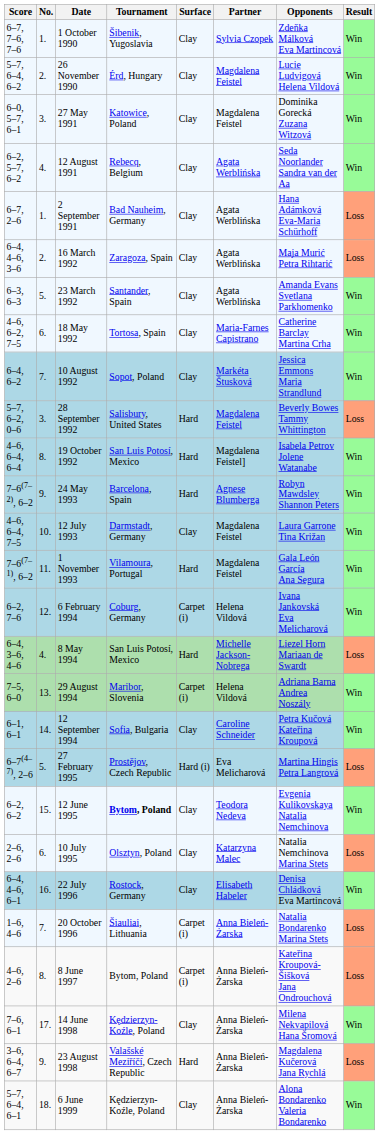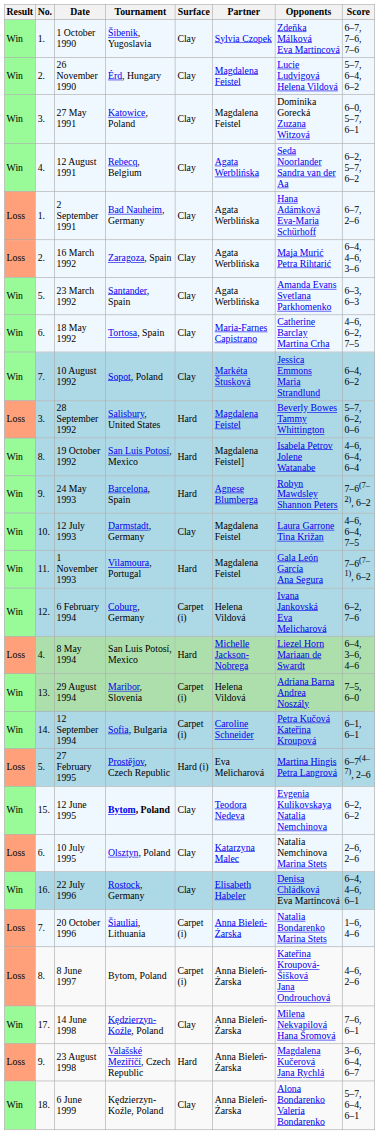 <table class="sortable wikitable">
 <tr>
-<th class=unsortable>Score</th>
+<th>Result</th>
 <th>No.</th>
 <th>Date</th>
 <th>Tournament</th>
 <th>Surface</th>
 <th>Partner</th>
 <th>Opponents</th>
-<th>Result</th>
+<th class=unsortable>Score</th>
 </tr>
 <tr style="background:#f0f8ff;">
-<td>6–7, 7–6, 7–6</td>
+<td style="background:#98fb98;">Win</td>
 <td>1.</td>
 <td>1 October 1990</td>
 <td><a href='#'>Šibenik</a>, Yugoslavia</td>
 <td>Clay</td>
 <td> <a href='#'>Sylvia Czopek</a></td>
 <td> <a href='#'>Zdeňka Málková</a> <br>  <a href='#'>Eva Martincová</a></td>
-<td style="background:#98fb98;">Win</td>
+<td>6–7, 7–6, 7–6</td>
 </tr>
 <tr style="background:#f0f8ff;">
-<td>5–7, 6–4, 6–2</td>
+<td style="background:#98fb98;">Win</td>
 <td>2.</td>
 <td>26 November 1990</td>
 <td><a href='#'>Érd</a>, Hungary</td>
 <td>Clay</td>
 <td> <a href='#'>Magdalena Feistel</a></td>
 <td> <a href='#'>Lucie Ludvigová</a> <br>  <a href='#'>Helena Vildová</a></td>
-<td style="background:#98fb98;">Win</td>
+<td>5–7, 6–4, 6–2</td>
 </tr>
 <tr style="background:#f0f8ff;">
-<td>6–0, 5–7, 6–1</td>
+<td style="background:#98fb98;">Win</td>
 <td>3.</td>
 <td>27 May 1991</td>
 <td><a href='#'>Katowice</a>, Poland</td>
 <td>Clay</td>
 <td> Magdalena Feistel</td>
 <td> Dominika Gorecká <br>  <a href='#'>Zuzana Witzová</a></td>
-<td style="background:#98fb98;">Win</td>
+<td>6–0, 5–7, 6–1</td>
 </tr>
 <tr style="background:#f0f8ff;">
-<td>6–2, 5–7, 6–2</td>
+<td style="background:#98fb98;">Win</td>
 <td>4.</td>
 <td>12 August 1991</td>
 <td><a href='#'>Rebecq</a>, Belgium</td>
 <td>Clay</td>
 <td> <a href='#'>Agata Werblińska</a></td>
 <td> <a href='#'>Seda Noorlander</a> <br>  <a href='#'>Sandra van der Aa</a></td>
-<td style="background:#98fb98;">Win</td>
+<td>6–2, 5–7, 6–2</td>
 </tr>
 <tr style="background:#f0f8ff;">
-<td>6–7, 2–6</td>
+<td style="background:#ffa07a;">Loss</td>
 <td>1.</td>
 <td>2 September 1991</td>
 <td><a href='#'>Bad Nauheim</a>, Germany</td>
 <td>Clay</td>
 <td> Agata Werblińska</td>
 <td> <a href='#'>Hana Adámková</a> <br>  <a href='#'>Eva-Maria Schürhoff</a></td>
-<td style="background:#ffa07a;">Loss</td>
+<td>6–7, 2–6</td>
 </tr>
 <tr style="background:#f0f8ff;">
-<td>6–4, 4–6, 3–6</td>
+<td style="background:#ffa07a;">Loss</td>
 <td>2.</td>
 <td>16 March 1992</td>
 <td><a href='#'>Zaragoza</a>, Spain</td>
 <td>Clay</td>
 <td> Agata Werblińska</td>
 <td> <a href='#'>Maja Murić</a> <br>  <a href='#'>Petra Rihtarić</a></td>
-<td style="background:#ffa07a;">Loss</td>
+<td>6–4, 4–6, 3–6</td>
 </tr>
 <tr style="background:#f0f8ff;">
-<td>6–3, 6–3</td>
+<td style="background:#98fb98;">Win</td>
 <td>5.</td>
 <td>23 March 1992</td>
 <td><a href='#'>Santander</a>, Spain</td>
 <td>Clay</td>
 <td> Agata Werblińska</td>
 <td> <a href='#'>Amanda Evans</a> <br>  <a href='#'>Svetlana Parkhomenko</a></td>
-<td style="background:#98fb98;">Win</td>
+<td>6–3, 6–3</td>
 </tr>
 <tr style="background:#f0f8ff;">
-<td>4–6, 6–2, 7–5</td>
+<td style="background:#98fb98;">Win</td>
 <td>6.</td>
 <td>18 May 1992</td>
 <td><a href='#'>Tortosa</a>, Spain</td>
 <td>Clay</td>
 <td> <a href='#'>Maria-Farnes Capistrano</a></td>
 <td> <a href='#'>Catherine Barclay</a> <br>  <a href='#'>Martina Crha</a></td>
-<td style="background:#98fb98;">Win</td>
+<td>4–6, 6–2, 7–5</td>
 </tr>
 <tr style="background:lightblue;">
-<td>6–4, 6–2</td>
+<td style="background:#98fb98;">Win</td>
 <td>7.</td>
 <td>10 August 1992</td>
 <td><a href='#'>Sopot</a>, Poland</td>
 <td>Clay</td>
 <td> <a href='#'>Markéta Štusková</a></td>
 <td> <a href='#'>Jessica Emmons</a> <br>  <a href='#'>Maria Strandlund</a></td>
-<td style="background:#98fb98;">Win</td>
+<td>6–4, 6–2</td>
 </tr>
 <tr style="background:lightblue;">
-<td>5–7, 6–2, 0–6</td>
+<td style="background:#ffa07a;">Loss</td>
 <td>3.</td>
 <td>28 September 1992</td>
 <td><a href='#'>Salisbury</a>, United States</td>
 <td>Hard</td>
 <td> <a href='#'>Magdalena Feistel</a></td>
 <td> <a href='#'>Beverly Bowes</a> <br>  <a href='#'>Tammy Whittington</a></td>
-<td style="background:#ffa07a;">Loss</td>
+<td>5–7, 6–2, 0–6</td>
 </tr>
 <tr style="background:lightblue;">
-<td>4–6, 6–4, 6–4</td>
+<td style="background:#98fb98;">Win</td>
 <td>8.</td>
 <td>19 October 1992</td>
 <td><a href='#'>San Luis Potosí</a>, Mexico</td>
 <td>Hard</td>
 <td> Magdalena Feistel]</td>
 <td> <a href='#'>Isabela Petrov</a> <br>  <a href='#'>Jolene Watanabe</a></td>
-<td style="background:#98fb98;">Win</td>
+<td>4–6, 6–4, 6–4</td>
 </tr>
 <tr style="background:lightblue;">
-<td>7–6<sup>(7–2)</sup>, 6–2</td>
+<td style="background:#98fb98;">Win</td>
 <td>9.</td>
 <td>24 May 1993</td>
 <td><a href='#'>Barcelona</a>, Spain</td>
 <td>Hard</td>
 <td> <a href='#'>Agnese Blumberga</a></td>
 <td> <a href='#'>Robyn Mawdsley</a> <br>  <a href='#'>Shannon Peters</a></td>
-<td style="background:#98fb98;">Win</td>
+<td>7–6<sup>(7–2)</sup>, 6–2</td>
 </tr>
 <tr style="background:lightblue;">
-<td>4–6, 6–4, 7–5</td>
+<td style="background:#98fb98;">Win</td>
 <td>10.</td>
 <td>12 July 1993</td>
 <td><a href='#'>Darmstadt</a>, Germany</td>
 <td>Clay</td>
 <td> Magdalena Feistel</td>
 <td> <a href='#'>Laura Garrone</a> <br>  <a href='#'>Tina Križan</a></td>
-<td style="background:#98fb98;">Win</td>
+<td>4–6, 6–4, 7–5</td>
 </tr>
 <tr style="background:lightblue;">
-<td>7–6<sup>(7–1)</sup>, 6–2</td>
+<td style="background:#98fb98;">Win</td>
 <td>11.</td>
 <td>1 November 1993</td>
 <td><a href='#'>Vilamoura</a>, Portugal</td>
 <td>Hard</td>
 <td> Magdalena Feistel</td>
 <td> <a href='#'>Gala León García</a> <br>  <a href='#'>Ana Segura</a></td>
-<td style="background:#98fb98;">Win</td>
+<td>7–6<sup>(7–1)</sup>, 6–2</td>
 </tr>
 <tr style="background:lightblue;">
-<td>6–2, 7–6</td>
+<td style="background:#98fb98;">Win</td>
 <td>12.</td>
 <td>6 February 1994</td>
 <td><a href='#'>Coburg</a>, Germany</td>
 <td>Carpet (i)</td>
 <td> Helena Vildová</td>
 <td> <a href='#'>Ivana Jankovská</a> <br>  <a href='#'>Eva Melicharová</a></td>
-<td style="background:#98fb98;">Win</td>
+<td>6–2, 7–6</td>
 </tr>
 <tr style="background:#addfad;">
-<td>6–4, 3–6, 4–6</td>
+<td style="background:#ffa07a;">Loss</td>
 <td>4.</td>
 <td>8 May 1994</td>
 <td>San Luis Potosí, Mexico</td>
 <td>Hard</td>
 <td> <a href='#'>Michelle Jackson-Nobrega</a></td>
 <td> <a href='#'>Liezel Horn</a> <br>  <a href='#'>Mariaan de Swardt</a></td>
-<td style="background:#ffa07a;">Loss</td>
+<td>6–4, 3–6, 4–6</td>
 </tr>
 <tr style="background:#addfad;">
-<td>7–5, 6–0</td>
+<td style="background:#98fb98;">Win</td>
 <td>13.</td>
 <td>29 August 1994</td>
 <td><a href='#'>Maribor</a>, Slovenia</td>
 <td>Carpet (i)</td>
 <td> Helena Vildová</td>
 <td> <a href='#'>Adriana Barna</a><br> <a href='#'>Andrea Noszály</a></td>
-<td style="background:#98fb98;">Win</td>
+<td>7–5, 6–0</td>
 </tr>
 <tr style="background:lightblue;">
-<td>6–1, 6–1</td>
+<td style="background:#98fb98;">Win</td>
 <td>14.</td>
 <td>12 September 1994</td>
 <td><a href='#'>Sofia</a>, Bulgaria</td>
-<td>Clay</td>
+<td>Carpet (i)</td>
 <td> <a href='#'>Caroline Schneider</a></td>
 <td> <a href='#'>Petra Kučová</a><br> <a href='#'>Kateřina Kroupová</a></td>
-<td style="background:#98fb98;">Win</td>
+<td>6–1, 6–1</td>
 </tr>
 <tr style="background:lightblue;">
-<td>6–7<sup>(4–7)</sup>, 2–6</td>
+<td style="background:#ffa07a;">Loss</td>
 <td>5.</td>
 <td>27 February 1995</td>
 <td><a href='#'>Prostějov</a>, Czech Republic</td>
 <td>Hard (i)</td>
 <td> Eva Melicharová</td>
 <td> <a href='#'>Martina Hingis</a><br> <a href='#'>Petra Langrová</a></td>
-<td style="background:#ffa07a;">Loss</td>
+<td>6–7<sup>(4–7)</sup>, 2–6</td>
 </tr>
 <tr style="background:#f0f8ff;">
-<td>6–2, 6–2</td>
+<td style="background:#98fb98;">Win</td>
 <td>15.</td>
 <td>12 June 1995</td>
 <td><strong><a href='#'>Bytom</a>, Poland</strong></td>
 <td>Clay</td>
 <td> <a href='#'>Teodora Nedeva</a></td>
 <td> <a href='#'>Evgenia Kulikovskaya</a> <br>  <a href='#'>Natalia Nemchinova</a></td>
-<td style="background:#98fb98;">Win</td>
+<td>6–2, 6–2</td>
 </tr>
 <tr style="background:#f0f8ff;">
-<td>2–6, 2–6</td>
+<td style="background:#ffa07a;">Loss</td>
 <td>6.</td>
 <td>10 July 1995</td>
 <td><a href='#'>Olsztyn</a>, Poland</td>
 <td>Clay</td>
 <td> <a href='#'>Katarzyna Malec</a></td>
 <td> Natalia Nemchinova <br>  <a href='#'>Marina Stets</a></td>
-<td style="background:#ffa07a;">Loss</td>
+<td>2–6, 2–6</td>
 </tr>
 <tr style="background:lightblue;">
-<td>6–4, 4–6, 6–1</td>
+<td style="background:#98fb98;">Win</td>
 <td>16.</td>
 <td>22 July 1996</td>
 <td><a href='#'>Rostock</a>, Germany</td>
 <td>Clay</td>
 <td> <a href='#'>Elisabeth Habeler</a></td>
 <td> <a href='#'>Denisa Chládková</a><br> Eva Martincová</td>
-<td style="background:#98fb98;">Win</td>
+<td>6–4, 4–6, 6–1</td>
 </tr>
 <tr style="background:#f0f8ff;">
-<td>1–6, 4–6</td>
+<td style="background:#ffa07a;">Loss</td>
 <td>7.</td>
 <td>20 October 1996</td>
 <td><a href='#'>Šiauliai</a>, Lithuania</td>
 <td>Carpet (i)</td>
 <td> <a href='#'>Anna Bieleń-Żarska</a></td>
 <td> <a href='#'>Natalia Bondarenko</a><br> <a href='#'>Marina Stets</a></td>
-<td style="background:#ffa07a;">Loss</td>
+<td>1–6, 4–6</td>
 </tr>
 <tr>
-<td>4–6, 2–6</td>
+<td style="background:#ffa07a;">Loss</td>
 <td>8.</td>
 <td>8 June 1997</td>
 <td>Bytom, Poland</td>
 <td>Carpet (i)</td>
 <td> Anna Bieleń-Żarska</td>
 <td> <a href='#'>Kateřina Kroupová-Šišková</a><br> <a href='#'>Jana Ondrouchová</a></td>
-<td style="background:#ffa07a;">Loss</td>
+<td>4–6, 2–6</td>
 </tr>
 <tr>
-<td>7–6, 6–1</td>
+<td style="background:#98fb98;">Win</td>
 <td>17.</td>
 <td>14 June 1998</td>
 <td><a href='#'>Kędzierzyn-Koźle</a>, Poland</td>
 <td>Clay</td>
 <td> Anna Bieleń-Żarska</td>
 <td> <a href='#'>Milena Nekvapilová</a><br>  <a href='#'>Hana Šromová</a></td>
-<td style="background:#98fb98;">Win</td>
+<td>7–6, 6–1</td>
 </tr>
 <tr>
-<td>3–6, 6–4, 6–7</td>
+<td style="background:#ffa07a;">Loss</td>
 <td>9.</td>
 <td>23 August 1998</td>
 <td><a href='#'>Valašské Meziříčí</a>, Czech Republic</td>
 <td>Hard</td>
 <td> Anna Bieleń-Żarska</td>
 <td> <a href='#'>Magdalena Kučerová</a><br>  <a href='#'>Jana Rychlá</a></td>
-<td style="background:#ffa07a;">Loss</td>
+<td>3–6, 6–4, 6–7</td>
 </tr>
 <tr>
-<td>5–7, 6–4, 6–1</td>
+<td style="background:#98fb98;">Win</td>
 <td>18.</td>
 <td>6 June 1999</td>
 <td>Kędzierzyn-Koźle, Poland</td>
 <td>Clay</td>
 <td> Anna Bieleń-Żarska</td>
 <td> <a href='#'>Alona Bondarenko</a><br>  <a href='#'>Valeria Bondarenko</a></td>
-<td style="background:#98fb98;">Win</td>
+<td>5–7, 6–4, 6–1</td>
 </tr>
 </table>
